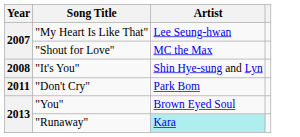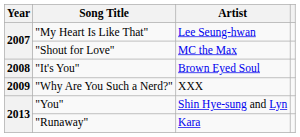 <table class="wikitable sortable plainrowheaders">
 <tr>
 <th scope="col">Year</th>
 <th scope="col">Song Title</th>
 <th scope="col">Artist</th>
 <th scope="col" class="unsortable"></th>
 </tr>
 <tr>
 <th scope="row" rowspan=2>2007</th>
 <td>"My Heart Is Like That" </td>
 <td><a href='#'>Lee Seung-hwan</a></td>
 <td></td>
 </tr>
 <tr>
 <td>"Shout for Love" </td>
 <td><a href='#'>MC the Max</a></td>
 <td></td>
 </tr>
 <tr>
 <th scope="row">2008</th>
 <td>"It's You" </td>
-<td><a href='#'>Shin Hye-sung</a> and <a href='#'>Lyn</a></td>
+<td><a href='#'>Brown Eyed Soul</a></td>
 <td></td>
 </tr>
 <tr>
-<th scope="row">2011</th>
-<td>"Don't Cry"</td>
-<td><a href='#'>Park Bom</a></td>
+<th scope="row">2009</th>
+<td>"Why Are You Such a Nerd?" </td>
+<td>XXX</td>
 <td></td>
 </tr>
 <tr>
 <th scope="row" rowspan=2>2013</th>
 <td>"You" </td>
-<td><a href='#'>Brown Eyed Soul</a></td>
+<td><a href='#'>Shin Hye-sung</a> and <a href='#'>Lyn</a></td>
 <td></td>
 </tr>
 <tr>
 <td>"Runaway" </td>
-<td style="background: paleturquoise;"><a href='#'>Kara</a></td>
+<td><a href='#'>Kara</a></td>
 <td></td>
 </tr>
 </table>
